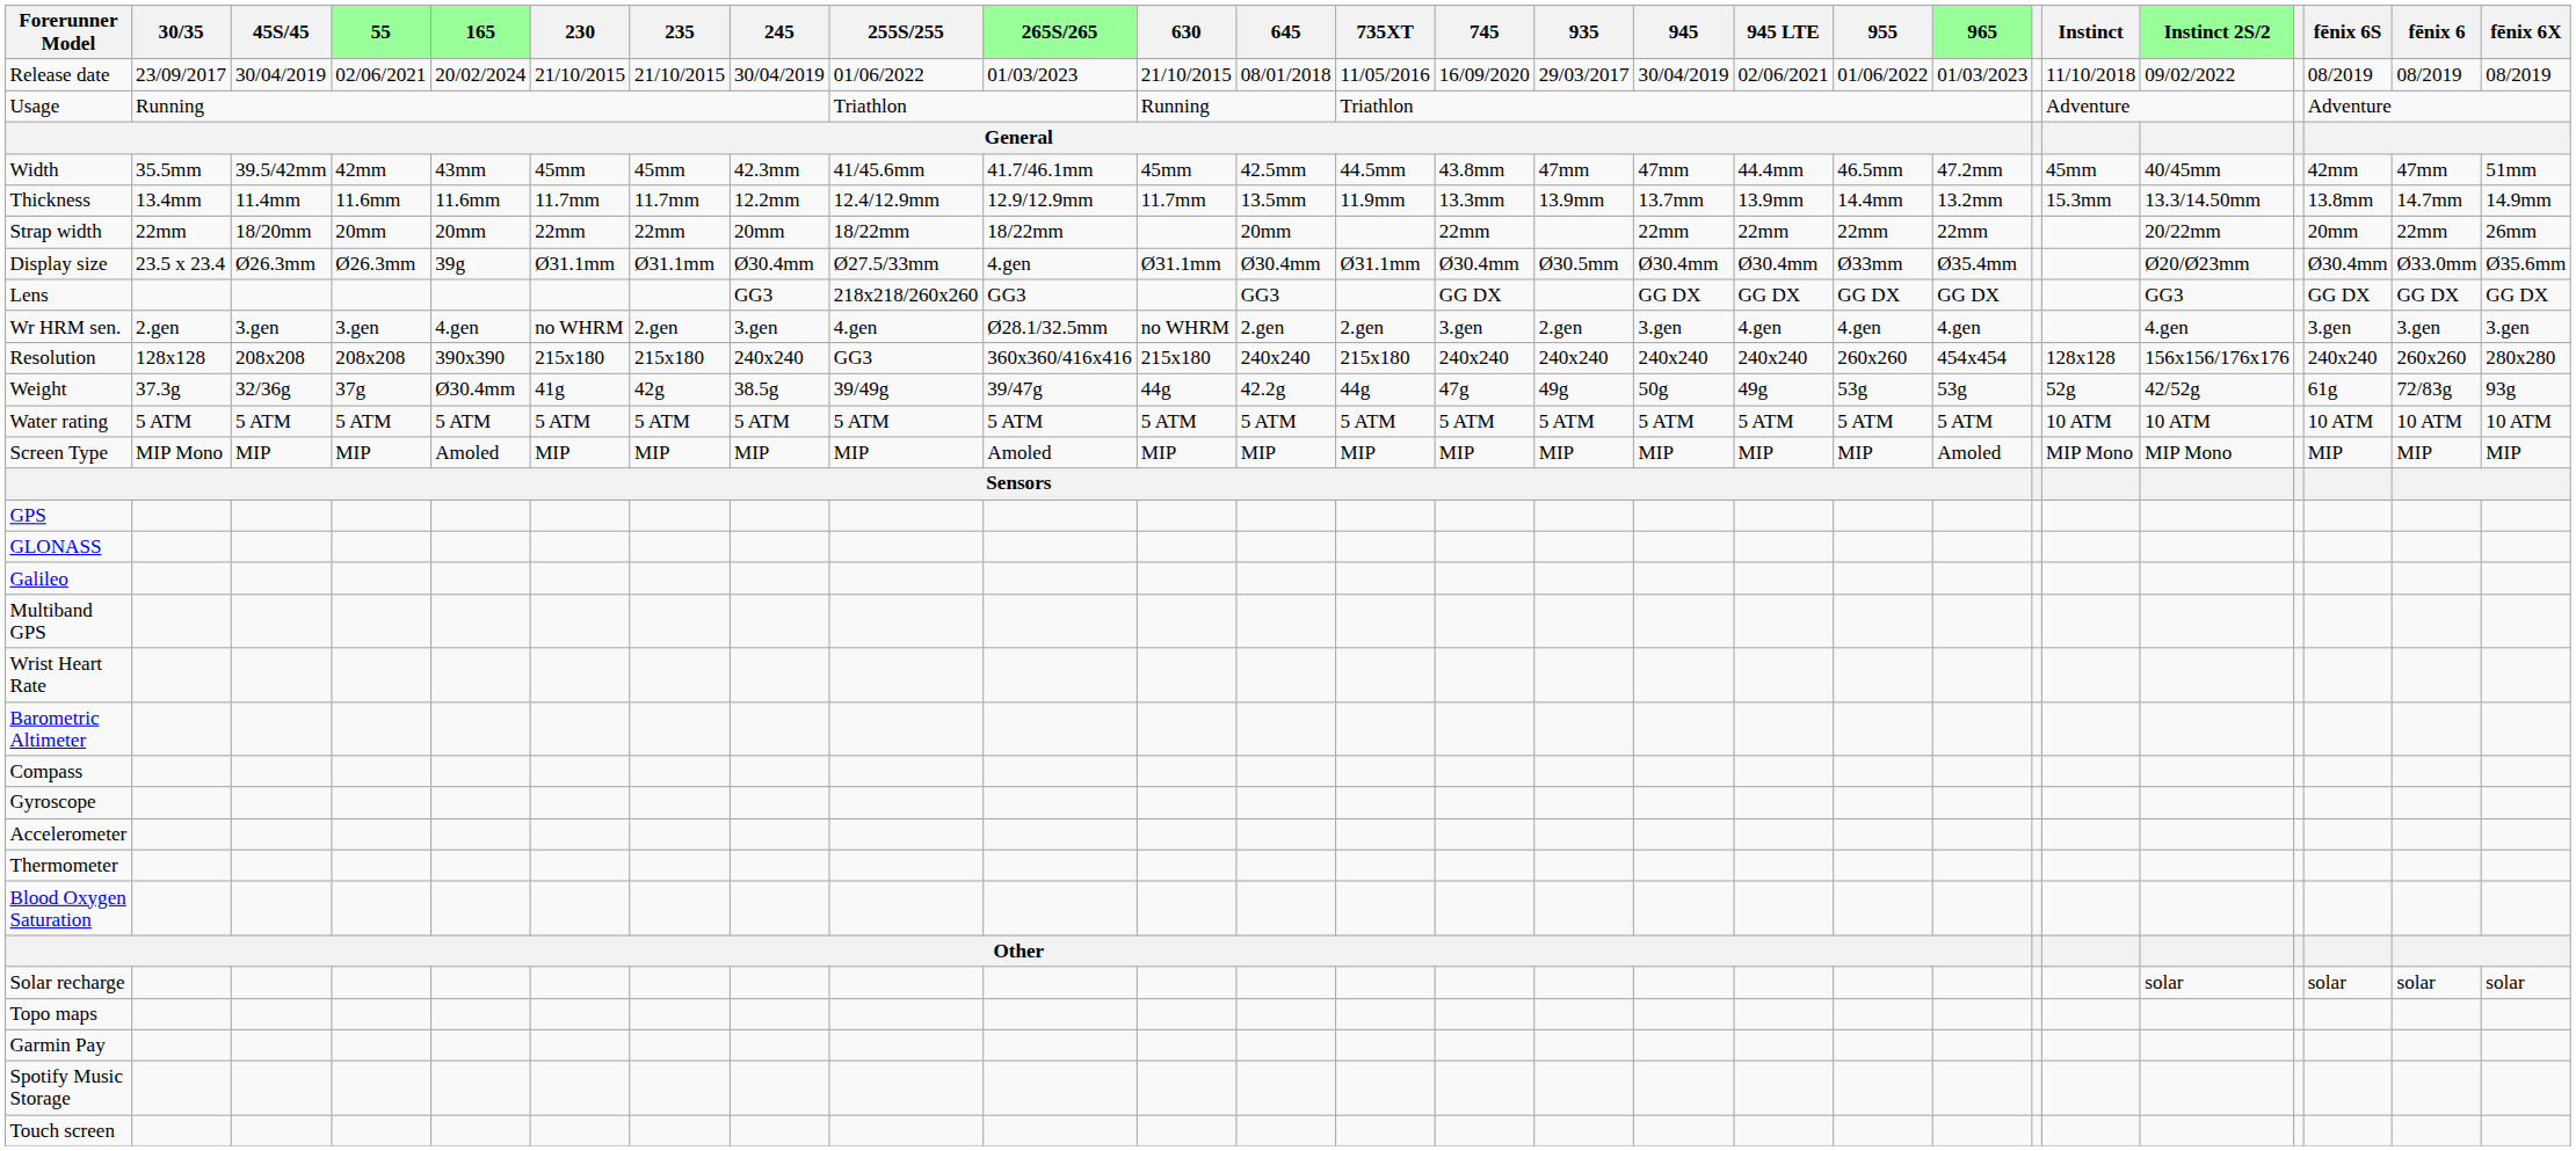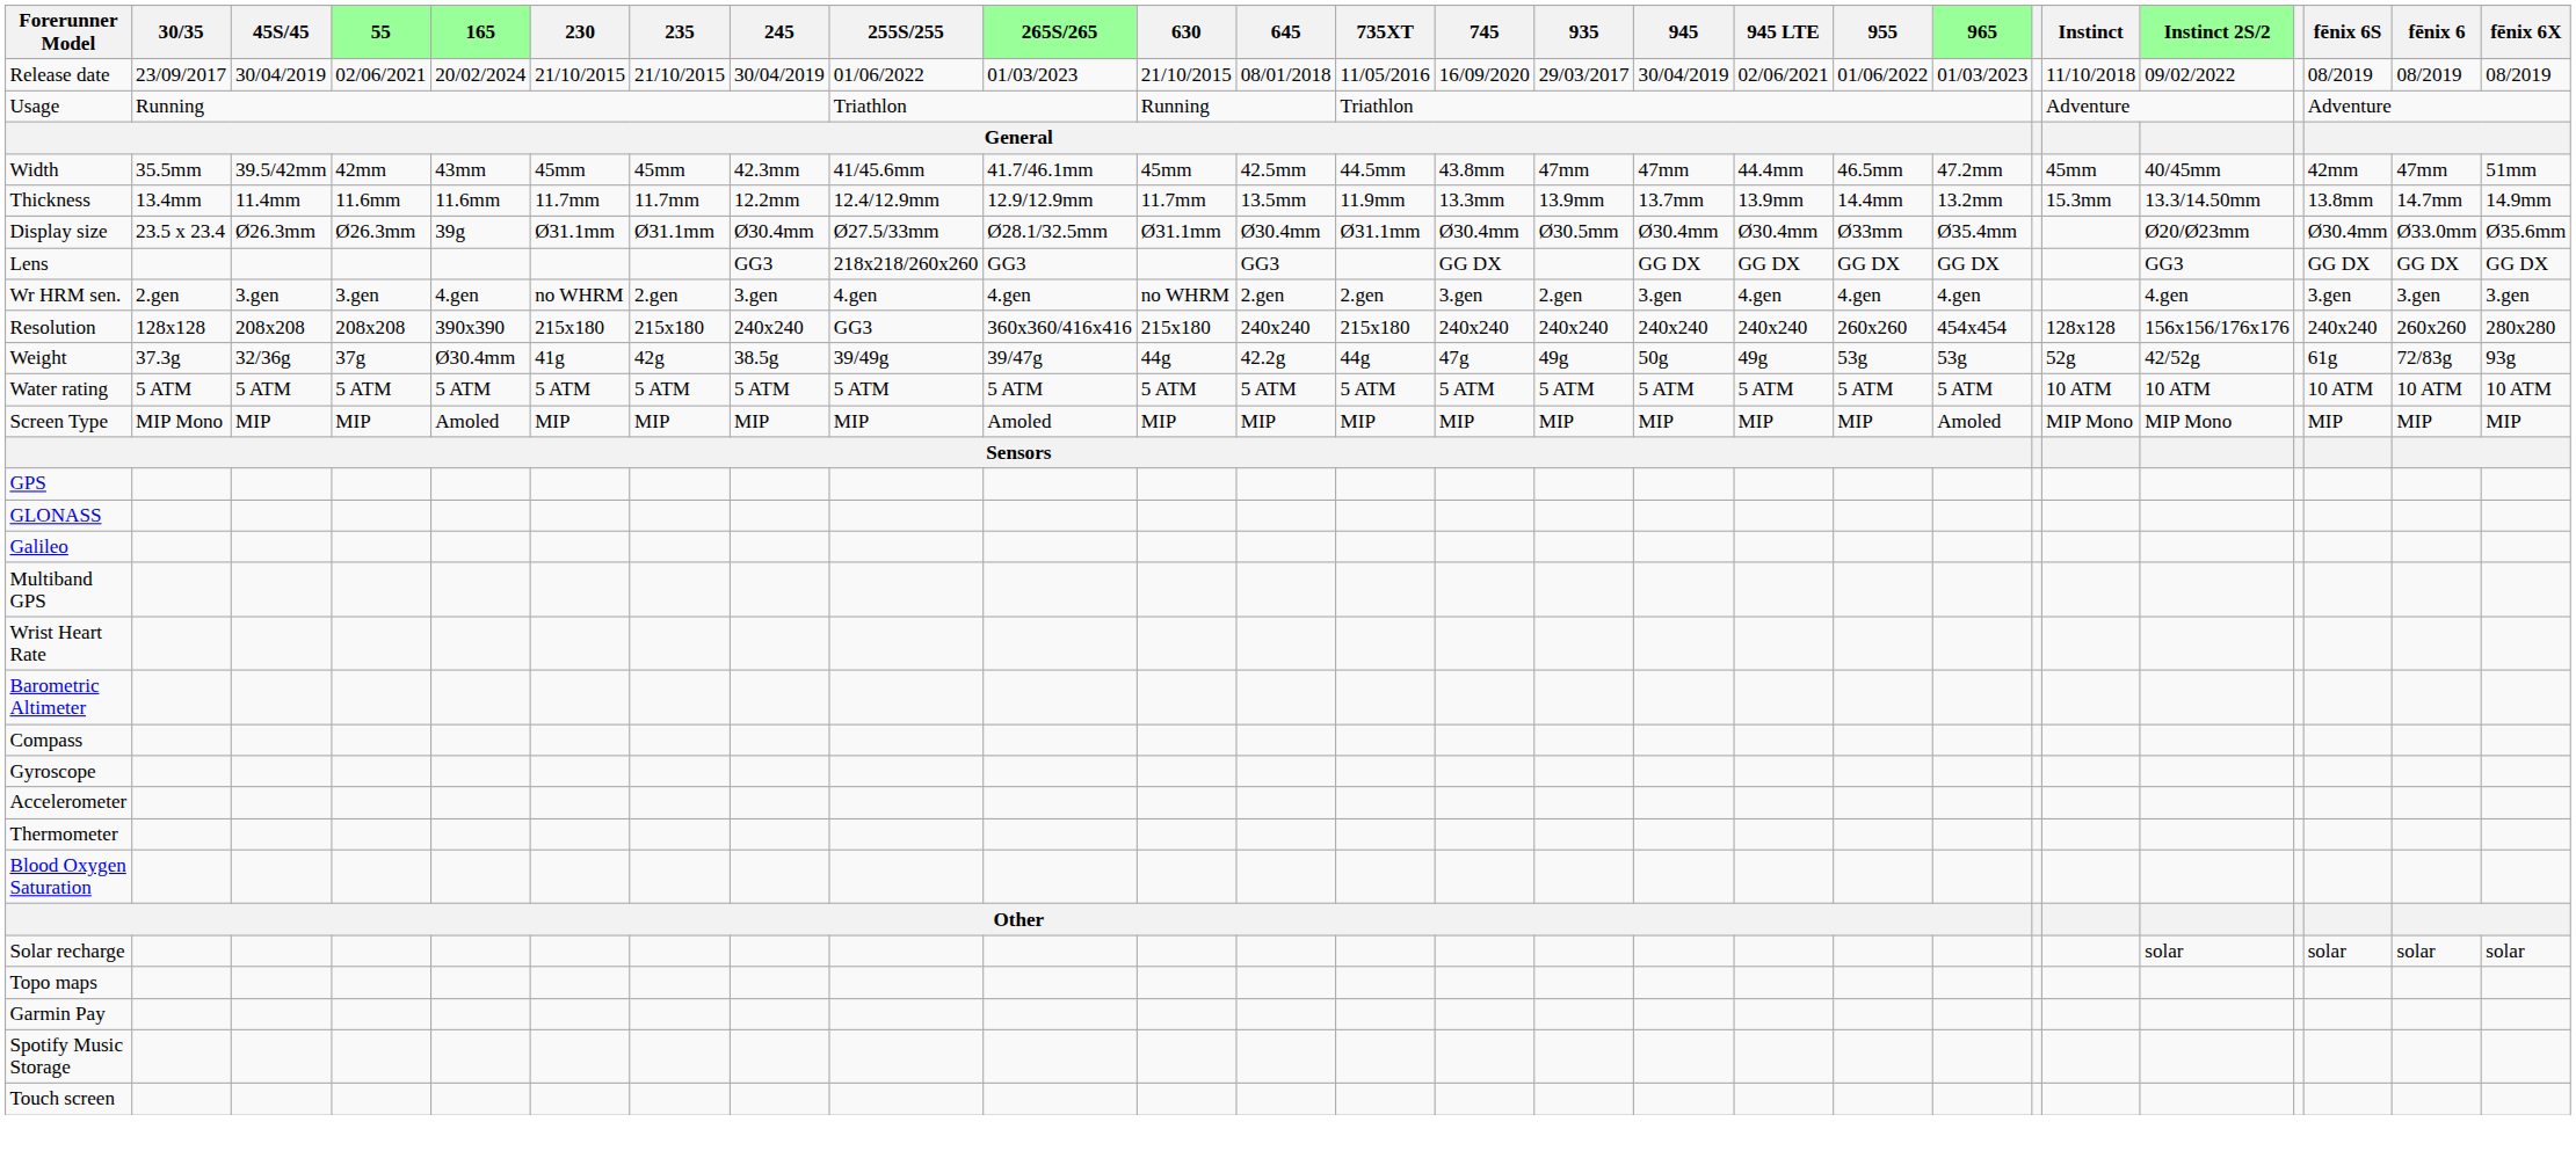 <table class="wikitable sticky-header">
 <tr>
 <th>Forerunner Model</th>
 <th>30/35</th>
 <th>45S/45</th>
 <th style="background-color:#99ff99;">55</th>
 <th style="background-color:#99ff99;">165</th>
 <th>230</th>
 <th>235</th>
 <th>245</th>
 <th>255S/255</th>
 <th style="background-color:#99ff99;">265S/265</th>
 <th>630</th>
 <th>645</th>
 <th>735XT</th>
 <th>745</th>
 <th>935</th>
 <th>945</th>
 <th>945 LTE</th>
 <th>955</th>
 <th style="background-color:#99ff99;">965</th>
 <th></th>
 <th>Instinct</th>
 <th style="background-color:#99ff99;">Instinct 2S/2</th>
 <th></th>
 <th>fēnix 6S</th>
 <th>fēnix 6</th>
 <th>fēnix 6X</th>
 </tr>
 <tr>
 <td>Release date</td>
 <td>23/09/2017</td>
 <td>30/04/2019</td>
 <td>02/06/2021</td>
 <td>20/02/2024</td>
 <td>21/10/2015</td>
 <td>21/10/2015</td>
 <td>30/04/2019</td>
 <td>01/06/2022</td>
 <td>01/03/2023</td>
 <td>21/10/2015</td>
 <td>08/01/2018</td>
 <td>11/05/2016</td>
 <td>16/09/2020</td>
 <td>29/03/2017</td>
 <td>30/04/2019</td>
 <td>02/06/2021</td>
 <td>01/06/2022</td>
 <td>01/03/2023</td>
 <td></td>
 <td>11/10/2018</td>
 <td>09/02/2022</td>
 <td></td>
 <td>08/2019</td>
 <td>08/2019</td>
 <td>08/2019</td>
 </tr>
 <tr>
 <td>Usage</td>
 <td colspan="7">Running</td>
 <td colspan="2">Triathlon</td>
 <td colspan="2">Running</td>
 <td colspan="7">Triathlon</td>
 <td></td>
 <td colspan="2">Adventure</td>
 <td></td>
 <td colspan="3">Adventure</td>
 </tr>
 <tr>
 <th colspan="19">General</th>
 <th></th>
 <th></th>
 <th></th>
 <th></th>
 <th colspan="3"></th>
 </tr>
 <tr>
 <td>Width</td>
 <td>35.5mm</td>
 <td>39.5/42mm</td>
 <td>42mm</td>
 <td>43mm</td>
 <td>45mm</td>
 <td>45mm</td>
 <td>42.3mm</td>
 <td>41/45.6mm</td>
 <td>41.7/46.1mm</td>
 <td>45mm</td>
 <td>42.5mm</td>
 <td>44.5mm</td>
 <td>43.8mm</td>
 <td>47mm</td>
 <td>47mm</td>
 <td>44.4mm</td>
 <td>46.5mm</td>
 <td>47.2mm</td>
 <td></td>
 <td>45mm</td>
 <td>40/45mm</td>
 <td></td>
 <td>42mm</td>
 <td>47mm</td>
 <td>51mm</td>
 </tr>
 <tr>
 <td>Thickness</td>
 <td>13.4mm</td>
 <td>11.4mm</td>
 <td>11.6mm</td>
 <td>11.6mm</td>
 <td>11.7mm</td>
 <td>11.7mm</td>
 <td>12.2mm</td>
 <td>12.4/12.9mm</td>
 <td>12.9/12.9mm</td>
 <td>11.7mm</td>
 <td>13.5mm</td>
 <td>11.9mm</td>
 <td>13.3mm</td>
 <td>13.9mm</td>
 <td>13.7mm</td>
 <td>13.9mm</td>
 <td>14.4mm</td>
 <td>13.2mm</td>
 <td></td>
 <td>15.3mm</td>
 <td>13.3/14.50mm</td>
 <td></td>
 <td>13.8mm</td>
 <td>14.7mm</td>
 <td>14.9mm</td>
 </tr>
 <tr>
-<td>Strap width</td>
-<td>22mm</td>
-<td>18/20mm</td>
-<td>20mm</td>
-<td>20mm</td>
-<td>22mm</td>
-<td>22mm</td>
-<td>20mm</td>
-<td>18/22mm</td>
-<td>18/22mm</td>
-<td></td>
-<td>20mm</td>
-<td></td>
-<td>22mm</td>
-<td></td>
-<td>22mm</td>
-<td>22mm</td>
-<td>22mm</td>
-<td>22mm</td>
-<td></td>
-<td></td>
-<td>20/22mm</td>
-<td></td>
-<td>20mm</td>
-<td>22mm</td>
-<td>26mm</td>
-</tr>
-<tr>
 <td>Display size</td>
 <td>23.5 x 23.4</td>
 <td>Ø26.3mm</td>
 <td>Ø26.3mm</td>
 <td>39g</td>
 <td>Ø31.1mm</td>
 <td>Ø31.1mm</td>
 <td>Ø30.4mm</td>
 <td>Ø27.5/33mm</td>
-<td>4.gen</td>
+<td>Ø28.1/32.5mm</td>
 <td>Ø31.1mm</td>
 <td>Ø30.4mm</td>
 <td>Ø31.1mm</td>
 <td>Ø30.4mm</td>
 <td>Ø30.5mm</td>
 <td>Ø30.4mm</td>
 <td>Ø30.4mm</td>
 <td>Ø33mm</td>
 <td>Ø35.4mm</td>
 <td></td>
 <td></td>
 <td>Ø20/Ø23mm</td>
 <td></td>
 <td>Ø30.4mm</td>
 <td>Ø33.0mm</td>
 <td>Ø35.6mm</td>
 </tr>
 <tr>
 <td>Lens</td>
 <td></td>
 <td></td>
 <td></td>
 <td></td>
 <td></td>
 <td></td>
 <td>GG3</td>
 <td>218x218/260x260</td>
 <td>GG3</td>
 <td></td>
 <td>GG3</td>
 <td></td>
 <td>GG DX</td>
 <td></td>
 <td>GG DX</td>
 <td>GG DX</td>
 <td>GG DX</td>
 <td>GG DX</td>
 <td></td>
 <td></td>
 <td>GG3</td>
 <td></td>
 <td>GG DX</td>
 <td>GG DX</td>
 <td>GG DX</td>
 </tr>
 <tr>
 <td>Wr HRM sen.</td>
 <td>2.gen</td>
 <td>3.gen</td>
 <td>3.gen</td>
 <td>4.gen</td>
 <td>no WHRM</td>
 <td>2.gen</td>
 <td>3.gen</td>
 <td>4.gen</td>
-<td>Ø28.1/32.5mm</td>
+<td>4.gen</td>
 <td>no WHRM</td>
 <td>2.gen</td>
 <td>2.gen</td>
 <td>3.gen</td>
 <td>2.gen</td>
 <td>3.gen</td>
 <td>4.gen</td>
 <td>4.gen</td>
 <td>4.gen</td>
 <td></td>
 <td></td>
 <td>4.gen</td>
 <td></td>
 <td>3.gen</td>
 <td>3.gen</td>
 <td>3.gen</td>
 </tr>
 <tr>
 <td>Resolution</td>
 <td>128x128</td>
 <td>208x208</td>
 <td>208x208</td>
 <td>390x390</td>
 <td>215x180</td>
 <td>215x180</td>
 <td>240x240</td>
 <td>GG3</td>
 <td>360x360/416x416</td>
 <td>215x180</td>
 <td>240x240</td>
 <td>215x180</td>
 <td>240x240</td>
 <td>240x240</td>
 <td>240x240</td>
 <td>240x240</td>
 <td>260x260</td>
 <td>454x454</td>
 <td></td>
 <td>128x128</td>
 <td>156x156/176x176</td>
 <td></td>
 <td>240x240</td>
 <td>260x260</td>
 <td>280x280</td>
 </tr>
 <tr>
 <td>Weight</td>
 <td>37.3g</td>
 <td>32/36g</td>
 <td>37g</td>
 <td>Ø30.4mm</td>
 <td>41g</td>
 <td>42g</td>
 <td>38.5g</td>
 <td>39/49g</td>
 <td>39/47g</td>
 <td>44g</td>
 <td>42.2g</td>
 <td>44g</td>
 <td>47g</td>
 <td>49g</td>
 <td>50g</td>
 <td>49g</td>
 <td>53g</td>
 <td>53g</td>
 <td></td>
 <td>52g</td>
 <td>42/52g</td>
 <td></td>
 <td>61g</td>
 <td>72/83g</td>
 <td>93g</td>
 </tr>
 <tr>
 <td>Water rating</td>
 <td>5 ATM</td>
 <td>5 ATM</td>
 <td>5 ATM</td>
 <td>5 ATM</td>
 <td>5 ATM</td>
 <td>5 ATM</td>
 <td>5 ATM</td>
 <td>5 ATM</td>
 <td>5 ATM</td>
 <td>5 ATM</td>
 <td>5 ATM</td>
 <td>5 ATM</td>
 <td>5 ATM</td>
 <td>5 ATM</td>
 <td>5 ATM</td>
 <td>5 ATM</td>
 <td>5 ATM</td>
 <td>5 ATM</td>
 <td></td>
 <td>10 ATM</td>
 <td>10 ATM</td>
 <td></td>
 <td>10 ATM</td>
 <td>10 ATM</td>
 <td>10 ATM</td>
 </tr>
 <tr>
 <td>Screen Type</td>
 <td>MIP Mono</td>
 <td>MIP</td>
 <td>MIP</td>
 <td>Amoled</td>
 <td>MIP</td>
 <td>MIP</td>
 <td>MIP</td>
 <td>MIP</td>
 <td>Amoled</td>
 <td>MIP</td>
 <td>MIP</td>
 <td>MIP</td>
 <td>MIP</td>
 <td>MIP</td>
 <td>MIP</td>
 <td>MIP</td>
 <td>MIP</td>
 <td>Amoled</td>
 <td></td>
 <td>MIP Mono</td>
 <td>MIP Mono</td>
 <td></td>
 <td>MIP</td>
 <td>MIP</td>
 <td>MIP</td>
 </tr>
 <tr>
 <th colspan="19">Sensors</th>
 <th></th>
 <th></th>
 <th></th>
 <th></th>
 <th></th>
 <th colspan="2"></th>
 </tr>
 <tr>
 <td><a href='#'>GPS</a></td>
 <td></td>
 <td></td>
 <td></td>
 <td></td>
 <td></td>
 <td></td>
 <td></td>
 <td></td>
 <td></td>
 <td></td>
 <td></td>
 <td></td>
 <td></td>
 <td></td>
 <td></td>
 <td></td>
 <td></td>
 <td></td>
 <td></td>
 <td></td>
 <td></td>
 <td></td>
 <td></td>
 <td></td>
 <td></td>
 </tr>
 <tr>
 <td><a href='#'>GLONASS</a></td>
 <td></td>
 <td></td>
 <td></td>
 <td></td>
 <td></td>
 <td></td>
 <td></td>
 <td></td>
 <td></td>
 <td></td>
 <td></td>
 <td></td>
 <td></td>
 <td></td>
 <td></td>
 <td></td>
 <td></td>
 <td></td>
 <td></td>
 <td></td>
 <td></td>
 <td></td>
 <td></td>
 <td></td>
 <td></td>
 </tr>
 <tr>
 <td><a href='#'>Galileo</a></td>
 <td></td>
 <td></td>
 <td></td>
 <td></td>
 <td></td>
 <td></td>
 <td></td>
 <td></td>
 <td></td>
 <td></td>
 <td></td>
 <td></td>
 <td></td>
 <td></td>
 <td></td>
 <td></td>
 <td></td>
 <td></td>
 <td></td>
 <td></td>
 <td></td>
 <td></td>
 <td></td>
 <td></td>
 <td></td>
 </tr>
 <tr>
 <td>Multiband GPS</td>
 <td></td>
 <td></td>
 <td></td>
 <td></td>
 <td></td>
 <td></td>
 <td></td>
 <td></td>
 <td></td>
 <td></td>
 <td></td>
 <td></td>
 <td></td>
 <td></td>
 <td></td>
 <td></td>
 <td></td>
 <td></td>
 <td></td>
 <td></td>
 <td></td>
 <td></td>
 <td></td>
 <td></td>
 <td></td>
 </tr>
 <tr>
 <td>Wrist Heart Rate</td>
 <td></td>
 <td></td>
 <td></td>
 <td></td>
 <td></td>
 <td></td>
 <td></td>
 <td></td>
 <td></td>
 <td></td>
 <td></td>
 <td></td>
 <td></td>
 <td></td>
 <td></td>
 <td></td>
 <td></td>
 <td></td>
 <td></td>
 <td></td>
 <td></td>
 <td></td>
 <td></td>
 <td></td>
 <td></td>
 </tr>
 <tr>
 <td><a href='#'>Barometric Altimeter</a></td>
 <td></td>
 <td></td>
 <td></td>
 <td></td>
 <td></td>
 <td></td>
 <td></td>
 <td></td>
 <td></td>
 <td></td>
 <td></td>
 <td></td>
 <td></td>
 <td></td>
 <td></td>
 <td></td>
 <td></td>
 <td></td>
 <td></td>
 <td></td>
 <td></td>
 <td></td>
 <td></td>
 <td></td>
 <td></td>
 </tr>
 <tr>
 <td>Compass</td>
 <td></td>
 <td></td>
 <td></td>
 <td></td>
 <td></td>
 <td></td>
 <td></td>
 <td></td>
 <td></td>
 <td></td>
 <td></td>
 <td></td>
 <td></td>
 <td></td>
 <td></td>
 <td></td>
 <td></td>
 <td></td>
 <td></td>
 <td></td>
 <td></td>
 <td></td>
 <td></td>
 <td></td>
 <td></td>
 </tr>
 <tr>
 <td>Gyroscope</td>
 <td></td>
 <td></td>
 <td></td>
 <td></td>
 <td></td>
 <td></td>
 <td></td>
 <td></td>
 <td></td>
 <td></td>
 <td></td>
 <td></td>
 <td></td>
 <td></td>
 <td></td>
 <td></td>
 <td></td>
 <td></td>
 <td></td>
 <td></td>
 <td></td>
 <td></td>
 <td></td>
 <td></td>
 <td></td>
 </tr>
 <tr>
 <td>Accelerometer</td>
 <td></td>
 <td></td>
 <td></td>
 <td></td>
 <td></td>
 <td></td>
 <td></td>
 <td></td>
 <td></td>
 <td></td>
 <td></td>
 <td></td>
 <td></td>
 <td></td>
 <td></td>
 <td></td>
 <td></td>
 <td></td>
 <td></td>
 <td></td>
 <td></td>
 <td></td>
 <td></td>
 <td></td>
 <td></td>
 </tr>
 <tr>
 <td>Thermometer</td>
 <td></td>
 <td></td>
 <td></td>
 <td></td>
 <td></td>
 <td></td>
 <td></td>
 <td></td>
 <td></td>
 <td></td>
 <td></td>
 <td></td>
 <td></td>
 <td></td>
 <td></td>
 <td></td>
 <td></td>
 <td></td>
 <td></td>
 <td></td>
 <td></td>
 <td></td>
 <td></td>
 <td></td>
 <td></td>
 </tr>
 <tr>
 <td><a href='#'>Blood Oxygen Saturation</a></td>
 <td></td>
 <td></td>
 <td></td>
 <td></td>
 <td></td>
 <td></td>
 <td></td>
 <td></td>
 <td></td>
 <td></td>
 <td></td>
 <td></td>
 <td></td>
 <td></td>
 <td></td>
 <td></td>
 <td></td>
 <td></td>
 <td></td>
 <td></td>
 <td></td>
 <td></td>
 <td></td>
 <td></td>
 <td></td>
 </tr>
 <tr>
 <th colspan="19">Other</th>
 <th></th>
 <th></th>
 <th></th>
 <th></th>
 <th></th>
 <th colspan="2"></th>
 </tr>
 <tr>
 <td>Solar recharge</td>
 <td></td>
 <td></td>
 <td></td>
 <td></td>
 <td></td>
 <td></td>
 <td></td>
 <td></td>
 <td></td>
 <td></td>
 <td></td>
 <td></td>
 <td></td>
 <td></td>
 <td></td>
 <td></td>
 <td></td>
 <td></td>
 <td></td>
 <td></td>
 <td>solar</td>
 <td></td>
 <td>solar</td>
 <td>solar</td>
 <td>solar</td>
 </tr>
 <tr>
 <td>Topo maps</td>
 <td></td>
 <td></td>
 <td></td>
 <td></td>
 <td></td>
 <td></td>
 <td></td>
 <td></td>
 <td></td>
 <td></td>
 <td></td>
 <td></td>
 <td></td>
 <td></td>
 <td></td>
 <td></td>
 <td></td>
 <td></td>
 <td></td>
 <td></td>
 <td></td>
 <td></td>
 <td></td>
 <td></td>
 <td></td>
 </tr>
 <tr>
 <td>Garmin Pay</td>
 <td></td>
 <td></td>
 <td></td>
 <td></td>
 <td></td>
 <td></td>
 <td></td>
 <td></td>
 <td></td>
 <td></td>
 <td></td>
 <td></td>
 <td></td>
 <td></td>
 <td></td>
 <td></td>
 <td></td>
 <td></td>
 <td></td>
 <td></td>
 <td></td>
 <td></td>
 <td></td>
 <td></td>
 <td></td>
 </tr>
 <tr>
 <td>Spotify Music Storage</td>
 <td></td>
 <td></td>
 <td></td>
 <td></td>
 <td></td>
 <td></td>
 <td></td>
 <td></td>
 <td></td>
 <td></td>
 <td></td>
 <td></td>
 <td></td>
 <td></td>
 <td></td>
 <td></td>
 <td></td>
 <td></td>
 <td></td>
 <td></td>
 <td></td>
 <td></td>
 <td></td>
 <td></td>
 <td></td>
 </tr>
 <tr>
 <td>Touch screen</td>
 <td></td>
 <td></td>
 <td></td>
 <td></td>
 <td></td>
 <td></td>
 <td></td>
 <td></td>
 <td></td>
 <td></td>
 <td></td>
 <td></td>
 <td></td>
 <td></td>
 <td></td>
 <td></td>
 <td></td>
 <td></td>
 <td></td>
 <td></td>
 <td></td>
 <td></td>
 <td></td>
 <td></td>
 <td></td>
 </tr>
 </table>
